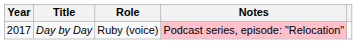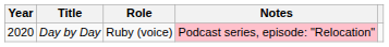 <table class="wikitable plainrowheaders sortable">
 <tr>
 <th scope="col">Year</th>
 <th scope="col">Title</th>
 <th scope="col">Role</th>
 <th scope="col" class="unsortable">Notes</th>
 <th scope="col" class="unsortable"></th>
 </tr>
 <tr>
-<td>2017</td>
+<td>2020</td>
 <td scope="row"><em>Day by Day</em></td>
 <td>Ruby (voice)</td>
 <td style="background: pink;">Podcast series, episode: "Relocation"</td>
 <td style="text-align:center;"></td>
 </tr>
 </table>
